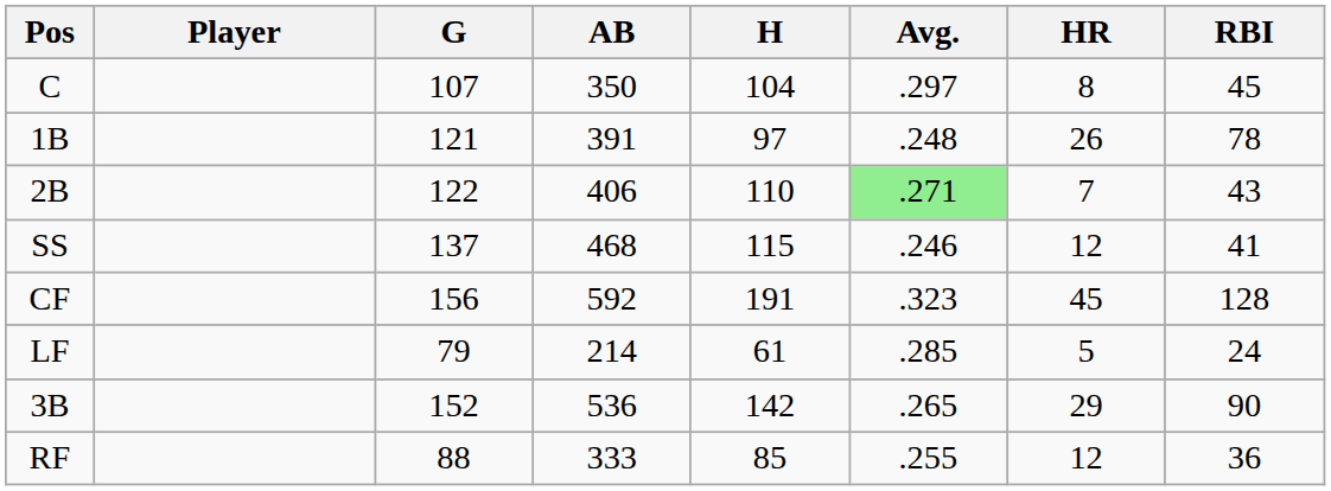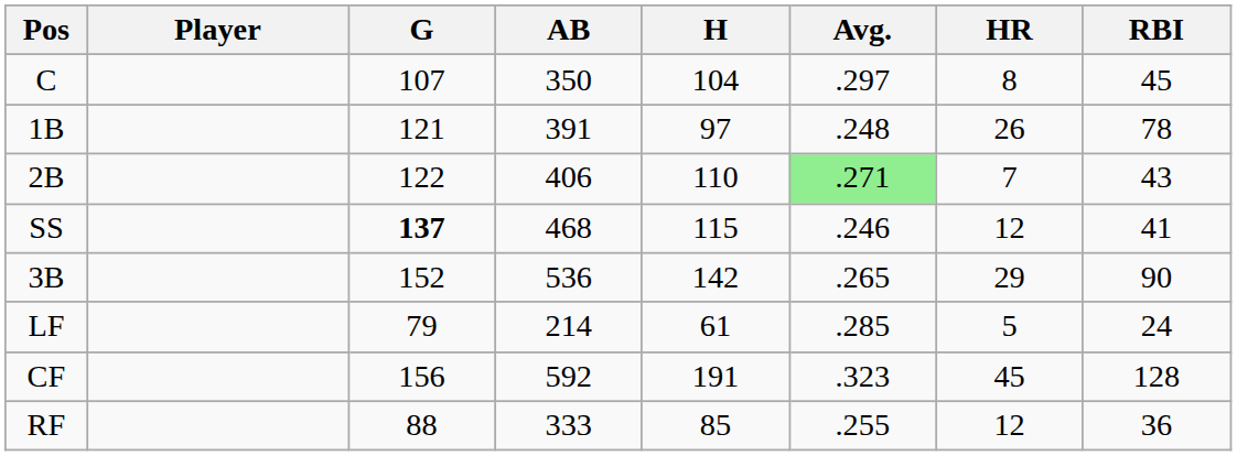 <table class="wikitable sortable">
 <tr>
 <th bgcolor="#DDDDFF" width="5%">Pos</th>
 <th bgcolor="#DDDDFF" width="16%">Player</th>
 <th bgcolor="#DDDDFF" width="9%">G</th>
 <th bgcolor="#DDDDFF" width="9%">AB</th>
 <th bgcolor="#DDDDFF" width="9%">H</th>
 <th bgcolor="#DDDDFF" width="9%">Avg.</th>
 <th bgcolor="#DDDDFF" width="9%">HR</th>
 <th bgcolor="#DDDDFF" width="9%">RBI</th>
 </tr>
 <tr align="center">
 <td>C</td>
 <td></td>
 <td>107</td>
 <td>350</td>
 <td>104</td>
 <td>.297</td>
 <td>8</td>
 <td>45</td>
 </tr>
 <tr align="center">
 <td>1B</td>
 <td></td>
 <td>121</td>
 <td>391</td>
 <td>97</td>
 <td>.248</td>
 <td>26</td>
 <td>78</td>
 </tr>
 <tr align="center">
 <td>2B</td>
 <td></td>
 <td>122</td>
 <td>406</td>
 <td>110</td>
 <td style="background: lightgreen;">.271</td>
 <td>7</td>
 <td>43</td>
 </tr>
 <tr align="center">
 <td>SS</td>
 <td></td>
-<td>137</td>
+<td><strong>137</strong></td>
 <td>468</td>
 <td>115</td>
 <td>.246</td>
 <td>12</td>
 <td>41</td>
+</tr>
+<tr align="center">
+<td>3B</td>
+<td></td>
+<td>152</td>
+<td>536</td>
+<td>142</td>
+<td>.265</td>
+<td>29</td>
+<td>90</td>
+</tr>
+<tr align="center">
+<td>LF</td>
+<td></td>
+<td>79</td>
+<td>214</td>
+<td>61</td>
+<td>.285</td>
+<td>5</td>
+<td>24</td>
 </tr>
 <tr align="center">
 <td>CF</td>
 <td></td>
 <td>156</td>
 <td>592</td>
 <td>191</td>
 <td>.323</td>
 <td>45</td>
 <td>128</td>
 </tr>
 <tr align="center">
-<td>LF</td>
-<td></td>
-<td>79</td>
-<td>214</td>
-<td>61</td>
-<td>.285</td>
-<td>5</td>
-<td>24</td>
-</tr>
-<tr align="center">
-<td>3B</td>
-<td></td>
-<td>152</td>
-<td>536</td>
-<td>142</td>
-<td>.265</td>
-<td>29</td>
-<td>90</td>
-</tr>
-<tr align="center">
 <td>RF</td>
 <td></td>
 <td>88</td>
 <td>333</td>
 <td>85</td>
 <td>.255</td>
 <td>12</td>
 <td>36</td>
 </tr>
 </table>
